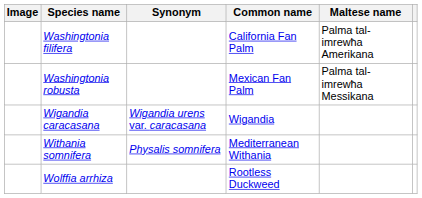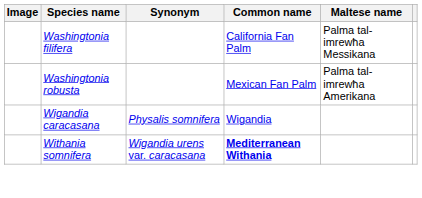 <table class="wikitable" style="background: white">
 <tr>
 <th>Image</th>
 <th>Species name</th>
 <th>Synonym</th>
 <th>Common name</th>
 <th>Maltese name</th>
 <th></th>
 </tr>
 <tr>
 <td></td>
 <td><em><a href='#'>Washingtonia filifera</a></em></td>
 <td></td>
 <td><a href='#'>California Fan Palm</a></td>
-<td>Palma tal-imrewħa Amerikana</td>
+<td>Palma tal-imrewħa Messikana</td>
 <td></td>
 </tr>
 <tr>
 <td></td>
 <td><em><a href='#'>Washingtonia robusta</a></em></td>
 <td></td>
 <td><a href='#'>Mexican Fan Palm</a></td>
-<td>Palma tal-imrewħa Messikana</td>
+<td>Palma tal-imrewħa Amerikana</td>
 <td></td>
 </tr>
 <tr>
 <td></td>
 <td><em><a href='#'>Wigandia caracasana</a></em></td>
-<td><a href='#'><em>Wigandia urens</em> var. <em>caracasana</em></a></td>
+<td><em><a href='#'>Physalis somnifera</a></em></td>
 <td><a href='#'>Wigandia</a></td>
 <td></td>
 <td></td>
 </tr>
 <tr>
 <td></td>
 <td><em><a href='#'>Withania somnifera</a></em></td>
-<td><em><a href='#'>Physalis somnifera</a></em></td>
-<td><a href='#'>Mediterranean Withania</a></td>
-<td></td>
-<td></td>
-</tr>
-<tr>
-<td></td>
-<td><em><a href='#'>Wolffia arrhiza</a></em></td>
-<td></td>
-<td><a href='#'>Rootless Duckweed</a></td>
+<td><a href='#'><em>Wigandia urens</em> var. <em>caracasana</em></a></td>
+<td><strong><a href='#'>Mediterranean Withania</a></strong></td>
 <td></td>
 <td></td>
 </tr>
 </table>
